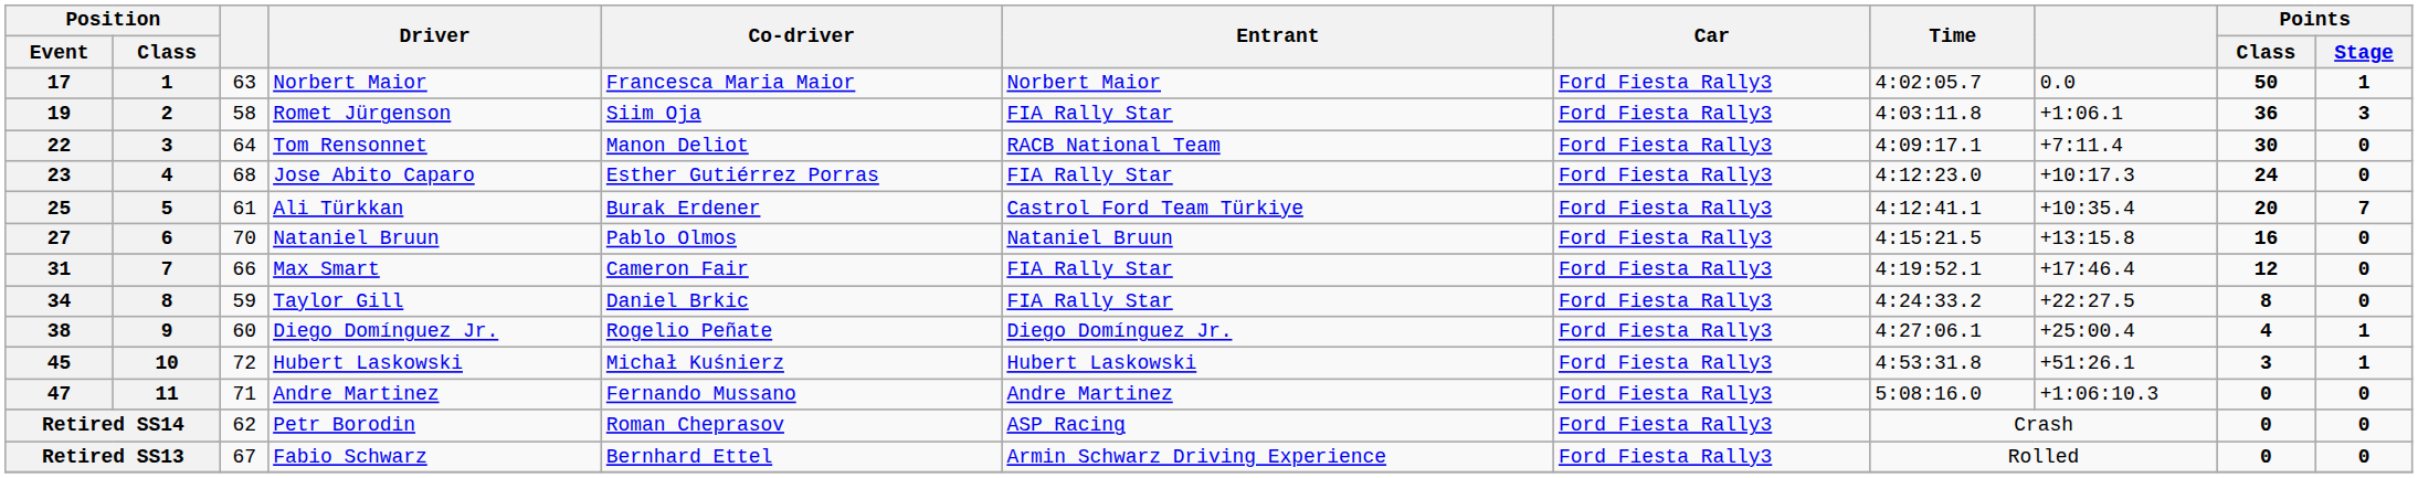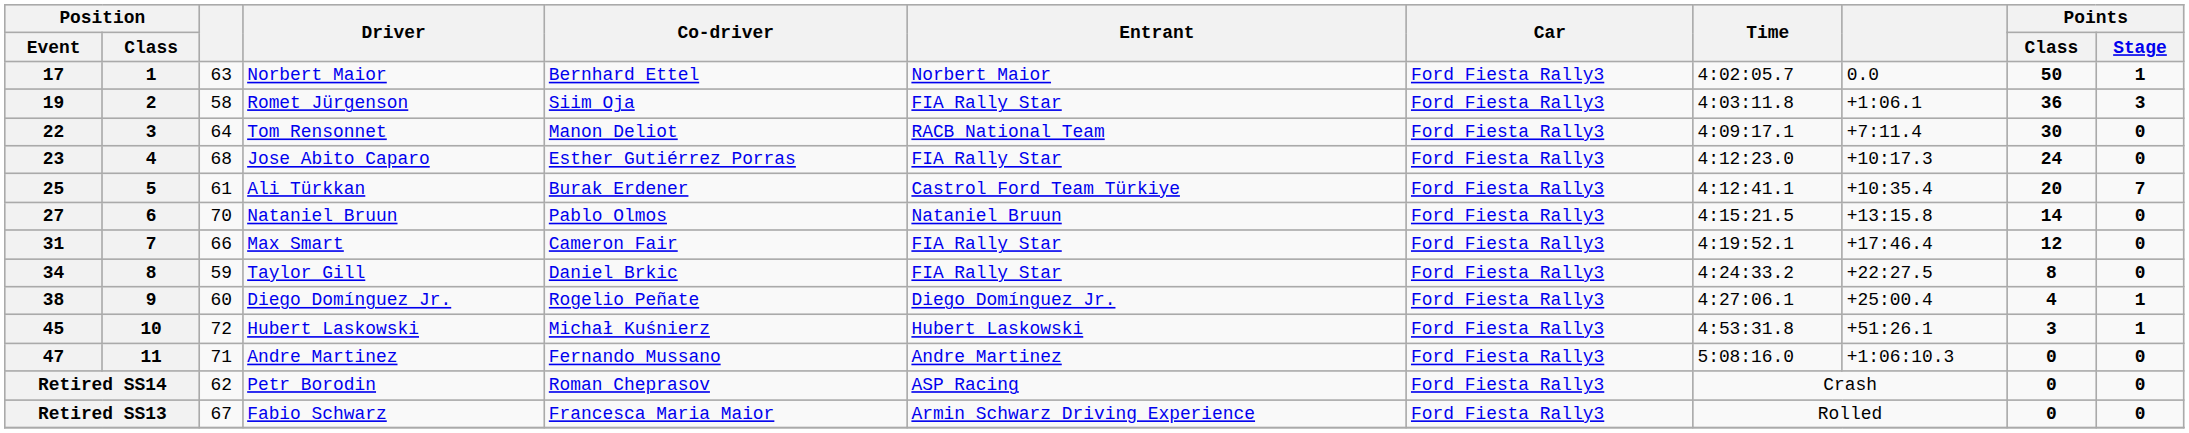 <table class="wikitable" width=85% style="font-size: 85%;">
 <tr>
 <th colspan="2">Position</th>
 <th rowspan="2"></th>
 <th rowspan="2">Driver</th>
 <th rowspan="2">Co-driver</th>
 <th rowspan="2">Entrant</th>
 <th rowspan="2">Car</th>
 <th rowspan="2">Time</th>
 <th rowspan="2"></th>
 <th colspan="2">Points</th>
 </tr>
 <tr>
 <th>Event</th>
 <th>Class</th>
 <th>Class</th>
 <th><a href='#'>Stage</a></th>
 </tr>
 <tr>
 <th>17</th>
 <th>1</th>
 <td align="center">63</td>
 <td><a href='#'>Norbert Maior</a></td>
-<td><a href='#'>Francesca Maria Maior</a></td>
+<td><a href='#'>Bernhard Ettel</a></td>
 <td><a href='#'>Norbert Maior</a></td>
 <td><a href='#'>Ford Fiesta Rally3</a></td>
 <td>4:02:05.7</td>
 <td>0.0</td>
 <td align="center"><strong>50</strong></td>
 <td align="center"><strong>1</strong></td>
 </tr>
 <tr>
 <th>19</th>
 <th>2</th>
 <td align="center">58</td>
 <td><a href='#'>Romet Jürgenson</a></td>
 <td><a href='#'>Siim Oja</a></td>
 <td><a href='#'>FIA Rally Star</a></td>
 <td><a href='#'>Ford Fiesta Rally3</a></td>
 <td>4:03:11.8</td>
 <td>+1:06.1</td>
 <td align="center"><strong>36</strong></td>
 <td align="center"><strong>3</strong></td>
 </tr>
 <tr>
 <th>22</th>
 <th>3</th>
 <td align="center">64</td>
 <td><a href='#'>Tom Rensonnet</a></td>
 <td><a href='#'>Manon Deliot</a></td>
 <td><a href='#'>RACB National Team</a></td>
 <td><a href='#'>Ford Fiesta Rally3</a></td>
 <td>4:09:17.1</td>
 <td>+7:11.4</td>
 <td align="center"><strong>30</strong></td>
 <td align="center"><strong>0</strong></td>
 </tr>
 <tr>
 <th>23</th>
 <th>4</th>
 <td align="center">68</td>
 <td><a href='#'>Jose Abito Caparo</a></td>
 <td><a href='#'>Esther Gutiérrez Porras</a></td>
 <td><a href='#'>FIA Rally Star</a></td>
 <td><a href='#'>Ford Fiesta Rally3</a></td>
 <td>4:12:23.0</td>
 <td>+10:17.3</td>
 <td align="center"><strong>24</strong></td>
 <td align="center"><strong>0</strong></td>
 </tr>
 <tr>
 <th>25</th>
 <th>5</th>
 <td align="center">61</td>
 <td><a href='#'>Ali Türkkan</a></td>
 <td><a href='#'>Burak Erdener</a></td>
 <td><a href='#'>Castrol Ford Team Türkiye</a></td>
 <td><a href='#'>Ford Fiesta Rally3</a></td>
 <td>4:12:41.1</td>
 <td>+10:35.4</td>
 <td align="center"><strong>20</strong></td>
 <td align="center"><strong>7</strong></td>
 </tr>
 <tr>
 <th>27</th>
 <th>6</th>
 <td align="center">70</td>
 <td><a href='#'>Nataniel Bruun</a></td>
 <td><a href='#'>Pablo Olmos</a></td>
 <td><a href='#'>Nataniel Bruun</a></td>
 <td><a href='#'>Ford Fiesta Rally3</a></td>
 <td>4:15:21.5</td>
 <td>+13:15.8</td>
-<td align="center"><strong>16</strong></td>
+<td align="center"><strong>14</strong></td>
 <td align="center"><strong>0</strong></td>
 </tr>
 <tr>
 <th>31</th>
 <th>7</th>
 <td align="center">66</td>
 <td><a href='#'>Max Smart</a></td>
 <td><a href='#'>Cameron Fair</a></td>
 <td><a href='#'>FIA Rally Star</a></td>
 <td><a href='#'>Ford Fiesta Rally3</a></td>
 <td>4:19:52.1</td>
 <td>+17:46.4</td>
 <td align="center"><strong>12</strong></td>
 <td align="center"><strong>0</strong></td>
 </tr>
 <tr>
 <th>34</th>
 <th>8</th>
 <td align="center">59</td>
 <td><a href='#'>Taylor Gill</a></td>
 <td><a href='#'>Daniel Brkic</a></td>
 <td><a href='#'>FIA Rally Star</a></td>
 <td><a href='#'>Ford Fiesta Rally3</a></td>
 <td>4:24:33.2</td>
 <td>+22:27.5</td>
 <td align="center"><strong>8</strong></td>
 <td align="center"><strong>0</strong></td>
 </tr>
 <tr>
 <th>38</th>
 <th>9</th>
 <td align="center">60</td>
 <td><a href='#'>Diego Domínguez Jr.</a></td>
 <td><a href='#'>Rogelio Peñate</a></td>
 <td><a href='#'>Diego Domínguez Jr.</a></td>
 <td><a href='#'>Ford Fiesta Rally3</a></td>
 <td>4:27:06.1</td>
 <td>+25:00.4</td>
 <td align="center"><strong>4</strong></td>
 <td align="center"><strong>1</strong></td>
 </tr>
 <tr>
 <th>45</th>
 <th>10</th>
 <td align="center">72</td>
 <td><a href='#'>Hubert Laskowski</a></td>
 <td><a href='#'>Michał Kuśnierz</a></td>
 <td><a href='#'>Hubert Laskowski</a></td>
 <td><a href='#'>Ford Fiesta Rally3</a></td>
 <td>4:53:31.8</td>
 <td>+51:26.1</td>
 <td align="center"><strong>3</strong></td>
 <td align="center"><strong>1</strong></td>
 </tr>
 <tr>
 <th>47</th>
 <th>11</th>
 <td align="center">71</td>
 <td><a href='#'>Andre Martinez</a></td>
 <td><a href='#'>Fernando Mussano</a></td>
 <td><a href='#'>Andre Martinez</a></td>
 <td><a href='#'>Ford Fiesta Rally3</a></td>
 <td>5:08:16.0</td>
 <td>+1:06:10.3</td>
 <td align="center"><strong>0</strong></td>
 <td align="center"><strong>0</strong></td>
 </tr>
 <tr>
 <th colspan="2">Retired SS14</th>
 <td align="center">62</td>
 <td><a href='#'>Petr Borodin</a></td>
 <td><a href='#'>Roman Cheprasov</a></td>
 <td><a href='#'>ASP Racing</a></td>
 <td><a href='#'>Ford Fiesta Rally3</a></td>
 <td colspan="2" align="center">Crash</td>
 <td align="center"><strong>0</strong></td>
 <td align="center"><strong>0</strong></td>
 </tr>
 <tr>
 <th colspan="2">Retired SS13</th>
 <td align="center">67</td>
 <td><a href='#'>Fabio Schwarz</a></td>
-<td><a href='#'>Bernhard Ettel</a></td>
+<td><a href='#'>Francesca Maria Maior</a></td>
 <td><a href='#'>Armin Schwarz Driving Experience</a></td>
 <td><a href='#'>Ford Fiesta Rally3</a></td>
 <td colspan="2" align="center">Rolled</td>
 <td align="center"><strong>0</strong></td>
 <td align="center"><strong>0</strong></td>
 </tr>
 <tr>
 </tr>
 </table>
